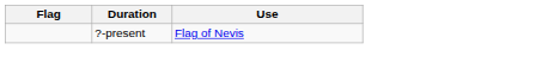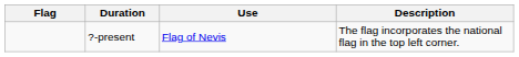 <table class="wikitable">
 <tr>
 <th width="110">Flag</th>
 <th width="100">Duration</th>
 <th width="250">Use</th>
+<th width="250">Description</th>
 </tr>
 <tr>
 <td></td>
 <td>?-present</td>
 <td><a href='#'>Flag of Nevis</a></td>
+<td>The flag incorporates the national flag in the top left corner.</td>
 </tr>
 </table>
